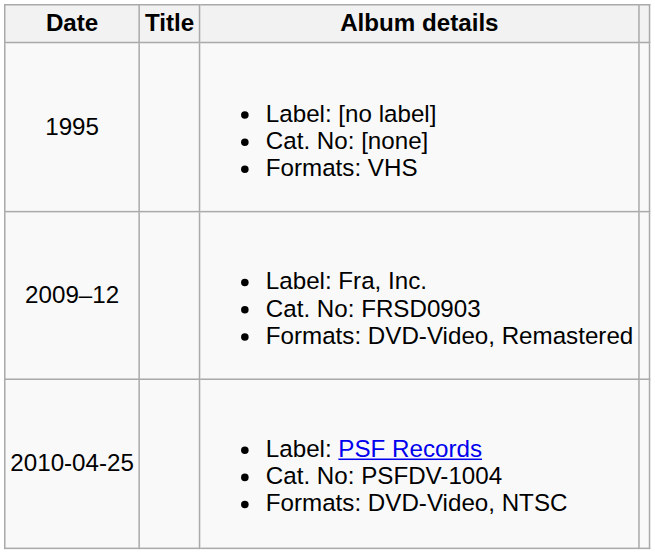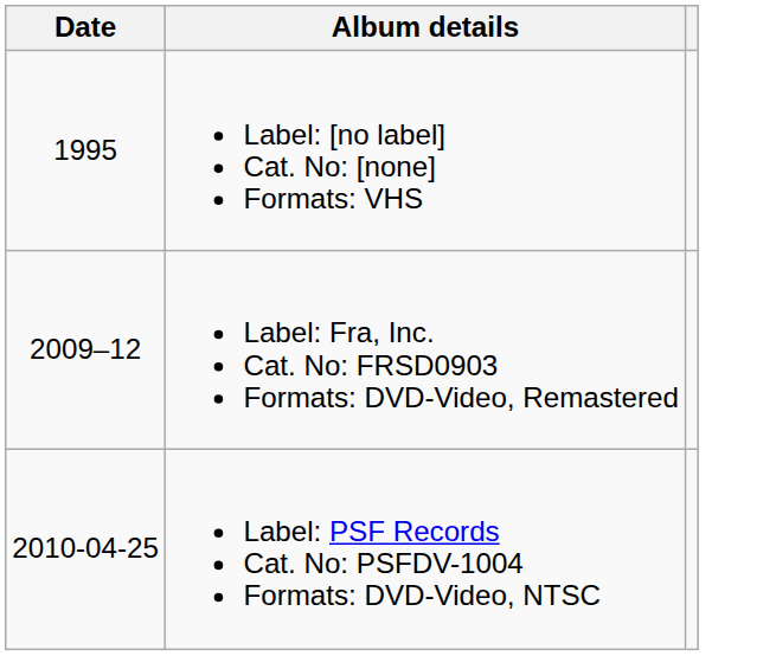 <table class="wikitable sortable">
 <tr>
 <th>Date</th>
-<th>Title</th>
 <th class="unsortable">Album details</th>
 <th class="unsortable"></th>
 </tr>
 <tr>
 <td align="center">1995</td>
-<td align="center"></td>
 <td><br><ul><li>Label: [no label]</li><li>Cat. No: [none]</li><li>Formats: VHS</li></ul></td>
 <td></td>
 </tr>
 <tr>
 <td align="center">2009–12</td>
-<td align="center"></td>
 <td><br><ul><li>Label: Fra, Inc.</li><li>Cat. No: FRSD0903</li><li>Formats: DVD-Video, Remastered</li></ul></td>
 <td></td>
 </tr>
 <tr>
 <td align="center">2010-04-25</td>
-<td align="center"></td>
 <td><br><ul><li>Label: <a href='#'>PSF Records</a></li><li>Cat. No: PSFDV-1004</li><li>Formats: DVD-Video, NTSC</li></ul></td>
 <td></td>
 </tr>
 </table>
